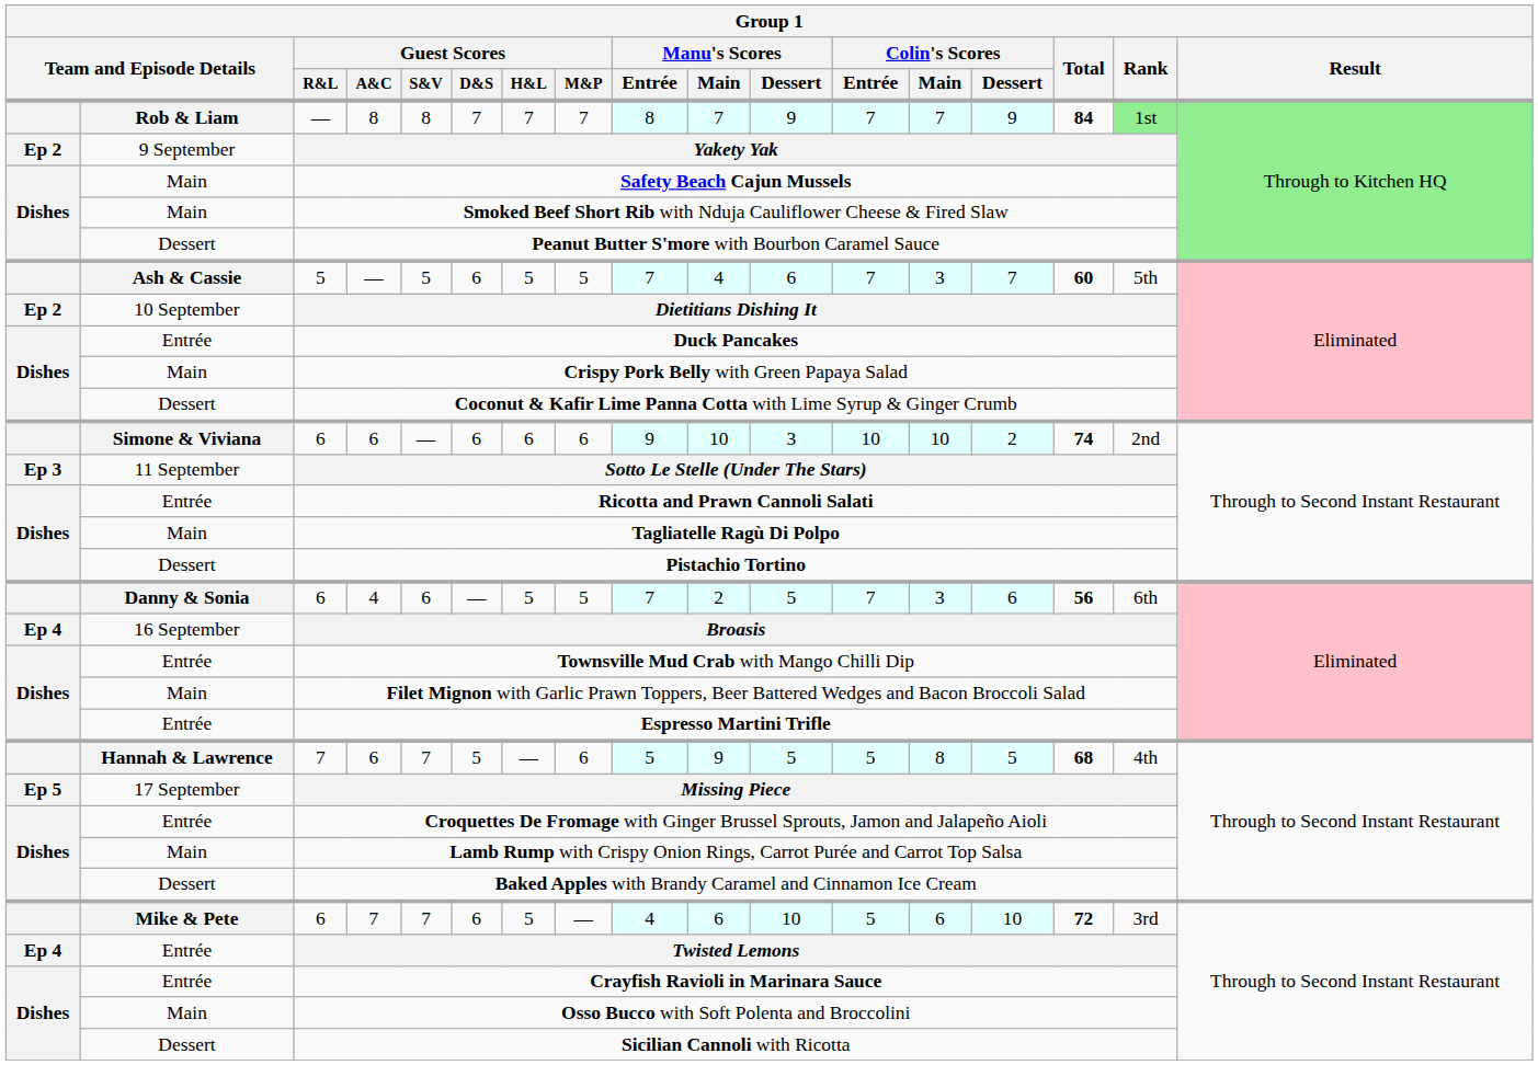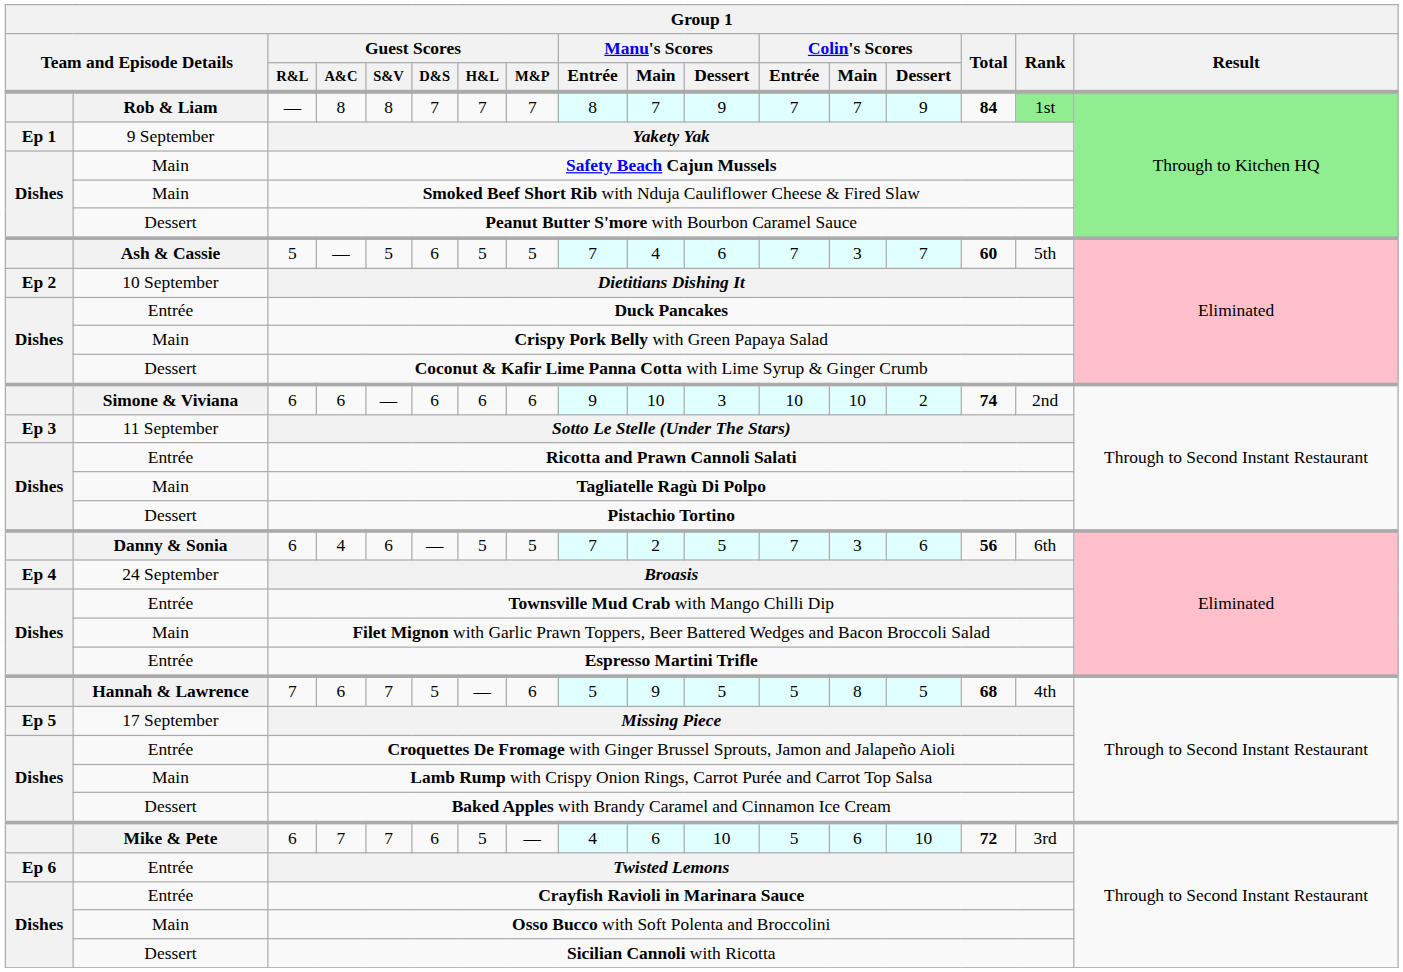 <table class="wikitable plainrowheaders" style="margin:1em auto; text-align:center; font-size:90%; width:80em;">
 <tr>
 <th colspan="18" >Group 1</th>
 </tr>
 <tr>
 <th scope="col" rowspan="2" colspan="2">Team and Episode Details</th>
 <th scope="col" colspan="6">Guest Scores</th>
 <th scope="col" colspan="3"><a href='#'>Manu</a>'s Scores</th>
 <th scope="col" colspan="3"><a href='#'>Colin</a>'s Scores</th>
 <th scope="col" rowspan="2">Total<br><small></small></th>
 <th scope="col" rowspan="2">Rank</th>
 <th scope="col" rowspan="2">Result</th>
 </tr>
 <tr>
 <th scope="col"><small>R&L</small></th>
 <th scope="col"><small>A&C</small></th>
 <th scope="col"><small>S&V</small></th>
 <th scope="col"><small>D&S</small></th>
 <th scope="col"><small>H&L</small></th>
 <th scope="col"><small>M&P</small></th>
 <th scope="col">Entrée</th>
 <th scope="col">Main</th>
 <th scope="col">Dessert</th>
 <th scope="col">Entrée</th>
 <th scope="col">Main</th>
 <th scope="col">Dessert</th>
 </tr>
 <tr style="border-top:3px solid #aaa;">
 </tr>
 <tr style="border-top:3px solid #aaa;">
 <th></th>
 <th>Rob & Liam</th>
 <td>—</td>
 <td>8</td>
 <td>8</td>
 <td>7</td>
 <td>7</td>
 <td>7</td>
 <td bgcolor="#e0ffff">8</td>
 <td bgcolor="#e0ffff">7</td>
 <td bgcolor="#e0ffff">9</td>
 <td bgcolor="#e0ffff">7</td>
 <td bgcolor="#e0ffff">7</td>
 <td bgcolor="#e0ffff">9</td>
 <td><strong>84</strong></td>
 <td bgcolor=lightgreen>1st</td>
 <td rowspan="5" bgcolor=lightgreen>Through to Kitchen HQ</td>
 </tr>
 <tr>
-<th>Ep 2</th>
+<th>Ep 1</th>
 <td>9 September</td>
 <th colspan="14"><strong><em>Yakety Yak</em></strong></th>
 </tr>
 <tr>
 <th rowspan="3">Dishes</th>
 <td>Main</td>
 <td colspan="14"><strong><a href='#'>Safety Beach</a> Cajun Mussels</strong></td>
 </tr>
 <tr>
 <td>Main</td>
 <td colspan="14"><strong>Smoked Beef Short Rib</strong> with Nduja Cauliflower Cheese & Fired Slaw</td>
 </tr>
 <tr>
 <td>Dessert</td>
 <td colspan="14"><strong>Peanut Butter S'more</strong> with Bourbon Caramel Sauce</td>
 </tr>
 <tr style="border-top:3px solid #aaa;">
 <th></th>
 <th>Ash & Cassie</th>
 <td>5</td>
 <td>—</td>
 <td>5</td>
 <td>6</td>
 <td>5</td>
 <td>5</td>
 <td bgcolor="#e0ffff">7</td>
 <td bgcolor="#e0ffff">4</td>
 <td bgcolor="#e0ffff">6</td>
 <td bgcolor="#e0ffff">7</td>
 <td bgcolor="#e0ffff">3</td>
 <td bgcolor="#e0ffff">7</td>
 <td><strong>60</strong></td>
 <td>5th</td>
 <td rowspan="5" bgcolor=pink>Eliminated</td>
 </tr>
 <tr>
 <th>Ep 2</th>
 <td>10 September</td>
 <th colspan="14"><strong><em>Dietitians Dishing It</em></strong></th>
 </tr>
 <tr>
 <th rowspan="3">Dishes</th>
 <td>Entrée</td>
 <td colspan="14"><strong>Duck Pancakes</strong></td>
 </tr>
 <tr>
 <td>Main</td>
 <td colspan="14"><strong>Crispy Pork Belly</strong> with Green Papaya Salad</td>
 </tr>
 <tr>
 <td>Dessert</td>
 <td colspan="14"><strong>Coconut & Kafir Lime Panna Cotta</strong> with Lime Syrup & Ginger Crumb</td>
 </tr>
 <tr style="border-top:3px solid #aaa;">
 <th></th>
 <th>Simone & Viviana</th>
 <td>6</td>
 <td>6</td>
 <td>—</td>
 <td>6</td>
 <td>6</td>
 <td>6</td>
 <td bgcolor="#e0ffff">9</td>
 <td bgcolor="#e0ffff">10</td>
 <td bgcolor="#e0ffff">3</td>
 <td bgcolor="#e0ffff">10</td>
 <td bgcolor="#e0ffff">10</td>
 <td bgcolor="#e0ffff">2</td>
 <td><strong>74</strong></td>
 <td>2nd</td>
 <td rowspan="5">Through to Second Instant Restaurant</td>
 </tr>
 <tr>
 <th>Ep 3</th>
 <td>11 September</td>
 <th colspan="14"><strong><em>Sotto Le Stelle (Under The Stars)</em></strong></th>
 </tr>
 <tr>
 <th rowspan="3">Dishes</th>
 <td>Entrée</td>
 <td colspan="14"><strong>Ricotta and Prawn Cannoli Salati</strong></td>
 </tr>
 <tr>
 <td>Main</td>
 <td colspan="14"><strong>Tagliatelle Ragù Di Polpo</strong></td>
 </tr>
 <tr>
 <td>Dessert</td>
 <td colspan="14"><strong>Pistachio Tortino</strong></td>
 </tr>
 <tr style="border-top:3px solid #aaa;">
 <th></th>
 <th>Danny & Sonia</th>
 <td>6</td>
 <td>4</td>
 <td>6</td>
 <td>—</td>
 <td>5</td>
 <td>5</td>
 <td bgcolor="#e0ffff">7</td>
 <td bgcolor="#e0ffff">2</td>
 <td bgcolor="#e0ffff">5</td>
 <td bgcolor="#e0ffff">7</td>
 <td bgcolor="#e0ffff">3</td>
 <td bgcolor="#e0ffff">6</td>
 <td><strong>56</strong></td>
 <td>6th</td>
 <td rowspan="5" bgcolor=pink>Eliminated</td>
 </tr>
 <tr>
 <th>Ep 4</th>
-<td>16 September</td>
+<td>24 September</td>
 <th colspan="14"><strong><em>Broasis</em></strong></th>
 </tr>
 <tr>
 <th rowspan="3">Dishes</th>
 <td>Entrée</td>
 <td colspan="14"><strong>Townsville Mud Crab</strong> with Mango Chilli Dip</td>
 </tr>
 <tr>
 <td>Main</td>
 <td colspan="14"><strong>Filet Mignon</strong> with Garlic Prawn Toppers, Beer Battered Wedges and Bacon Broccoli Salad</td>
 </tr>
 <tr>
 <td>Entrée</td>
 <td colspan="14"><strong>Espresso Martini Trifle</strong></td>
 </tr>
 <tr style="border-top:3px solid #aaa;">
 <th></th>
 <th>Hannah & Lawrence</th>
 <td>7</td>
 <td>6</td>
 <td>7</td>
 <td>5</td>
 <td>—</td>
 <td>6</td>
 <td bgcolor="#e0ffff">5</td>
 <td bgcolor="#e0ffff">9</td>
 <td bgcolor="#e0ffff">5</td>
 <td bgcolor="#e0ffff">5</td>
 <td bgcolor="#e0ffff">8</td>
 <td bgcolor="#e0ffff">5</td>
 <td><strong>68</strong></td>
 <td>4th</td>
 <td rowspan="5">Through to Second Instant Restaurant</td>
 </tr>
 <tr>
 <th>Ep 5</th>
 <td>17 September</td>
 <th colspan="14"><strong><em>Missing Piece</em></strong></th>
 </tr>
 <tr>
 <th rowspan="3">Dishes</th>
 <td>Entrée</td>
 <td colspan="14"><strong>Croquettes De Fromage</strong> with Ginger Brussel Sprouts, Jamon and Jalapeño Aioli</td>
 </tr>
 <tr>
 <td>Main</td>
 <td colspan="14"><strong>Lamb Rump</strong> with Crispy Onion Rings, Carrot Purée and Carrot Top Salsa</td>
 </tr>
 <tr>
 <td>Dessert</td>
 <td colspan="14"><strong>Baked Apples</strong> with Brandy Caramel and Cinnamon Ice Cream</td>
 </tr>
 <tr style="border-top:3px solid #aaa;">
 <th></th>
 <th>Mike & Pete</th>
 <td>6</td>
 <td>7</td>
 <td>7</td>
 <td>6</td>
 <td>5</td>
 <td>—</td>
 <td bgcolor="#e0ffff">4</td>
 <td bgcolor="#e0ffff">6</td>
 <td bgcolor="#e0ffff">10</td>
 <td bgcolor="#e0ffff">5</td>
 <td bgcolor="#e0ffff">6</td>
 <td bgcolor="#e0ffff">10</td>
 <td><strong>72</strong></td>
 <td>3rd</td>
 <td rowspan="5">Through to Second Instant Restaurant</td>
 </tr>
 <tr>
-<th>Ep 4</th>
+<th>Ep 6</th>
 <td>Entrée</td>
 <th colspan="14"><strong><em>Twisted Lemons</em></strong></th>
 </tr>
 <tr>
 <th rowspan="3">Dishes</th>
 <td>Entrée</td>
 <td colspan="14"><strong>Crayfish Ravioli in Marinara Sauce</strong></td>
 </tr>
 <tr>
 <td>Main</td>
 <td colspan="14"><strong>Osso Bucco</strong> with Soft Polenta and Broccolini</td>
 </tr>
 <tr>
 <td>Dessert</td>
 <td colspan="14"><strong>Sicilian Cannoli</strong> with Ricotta</td>
 </tr>
 </table>
